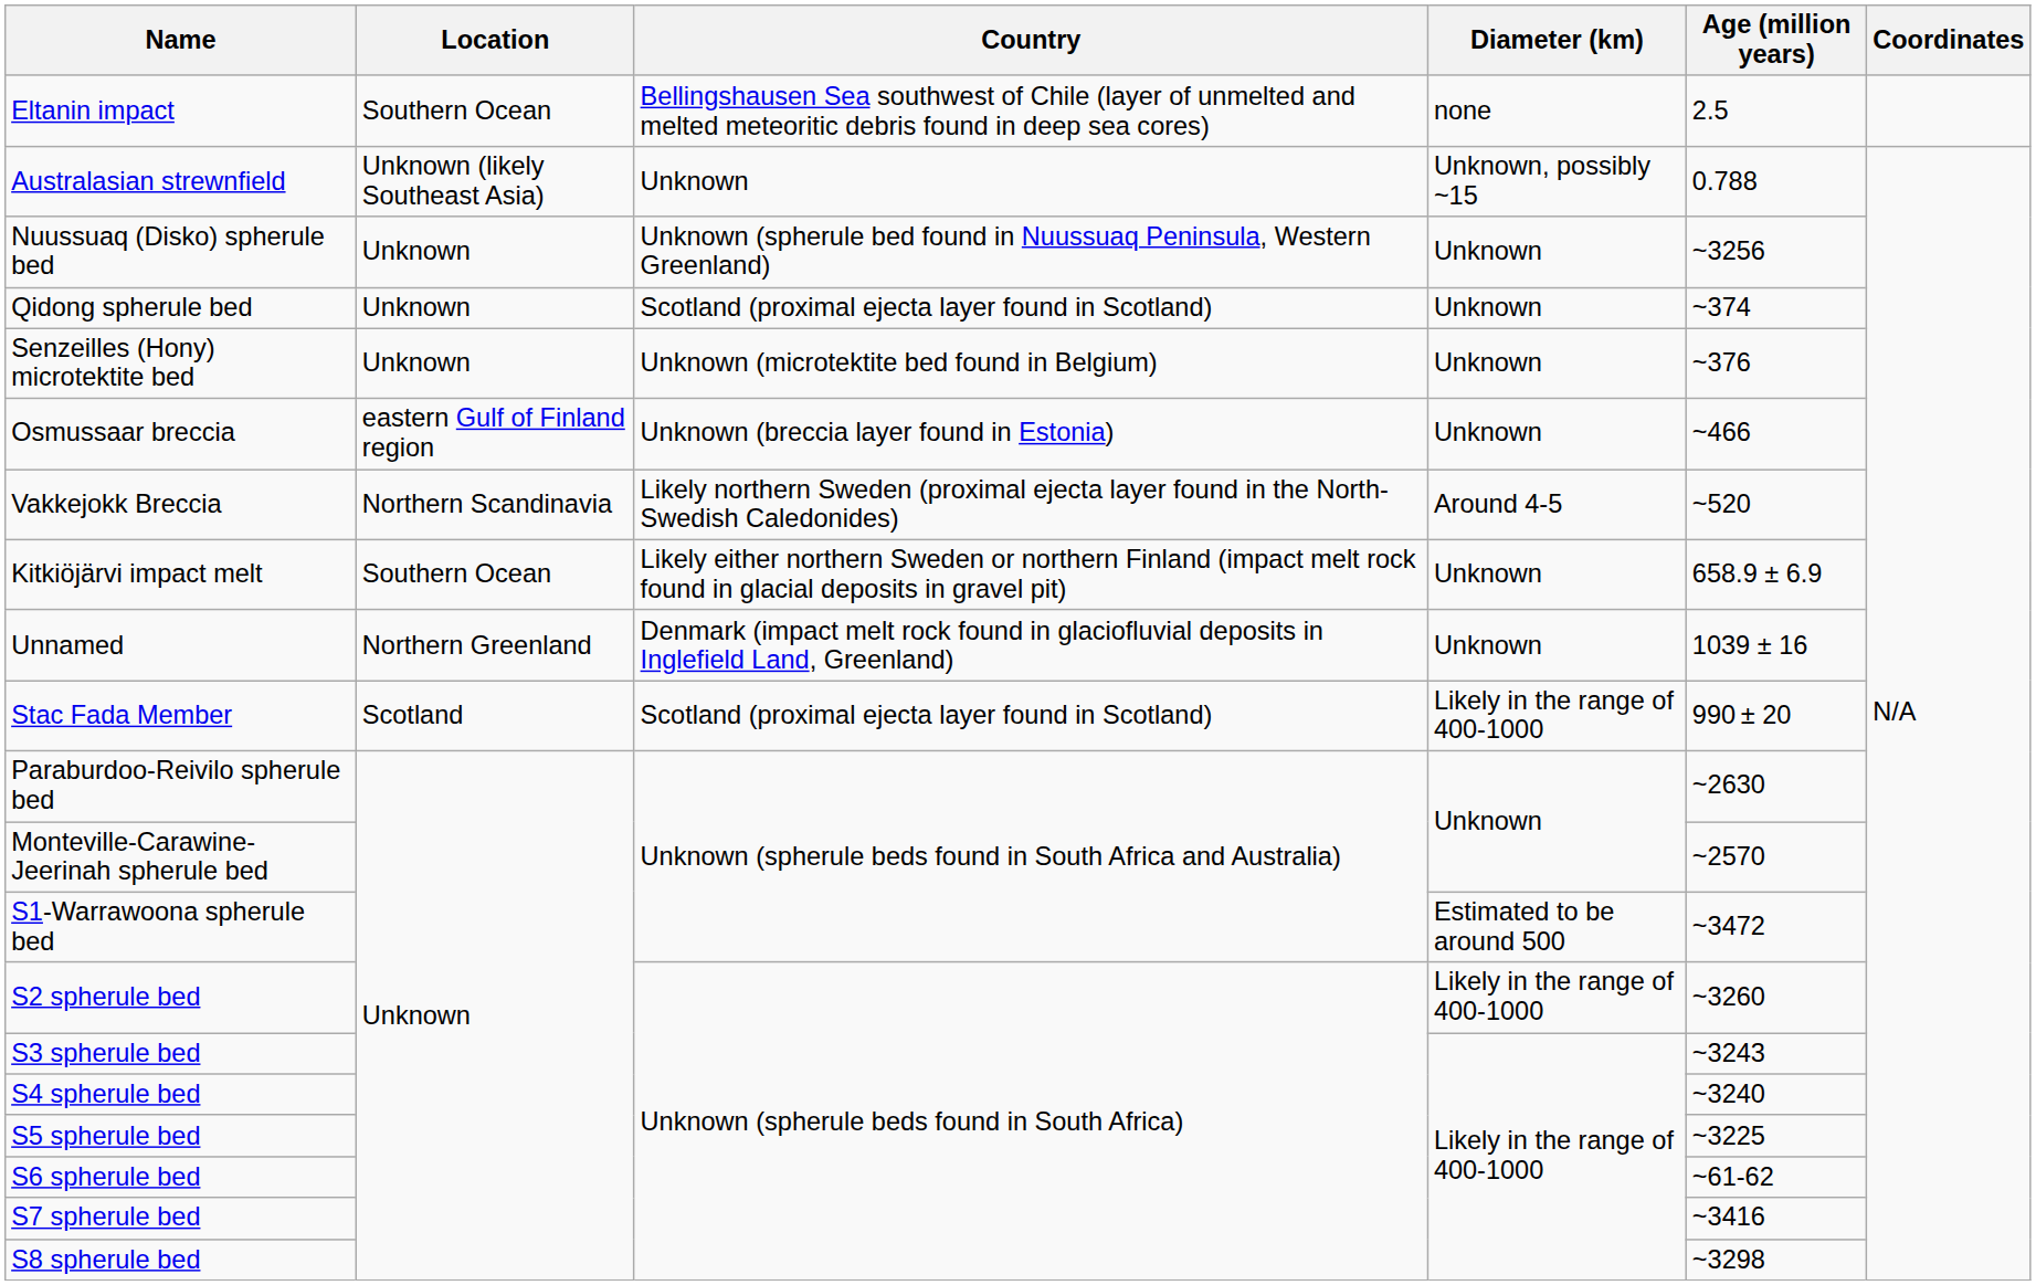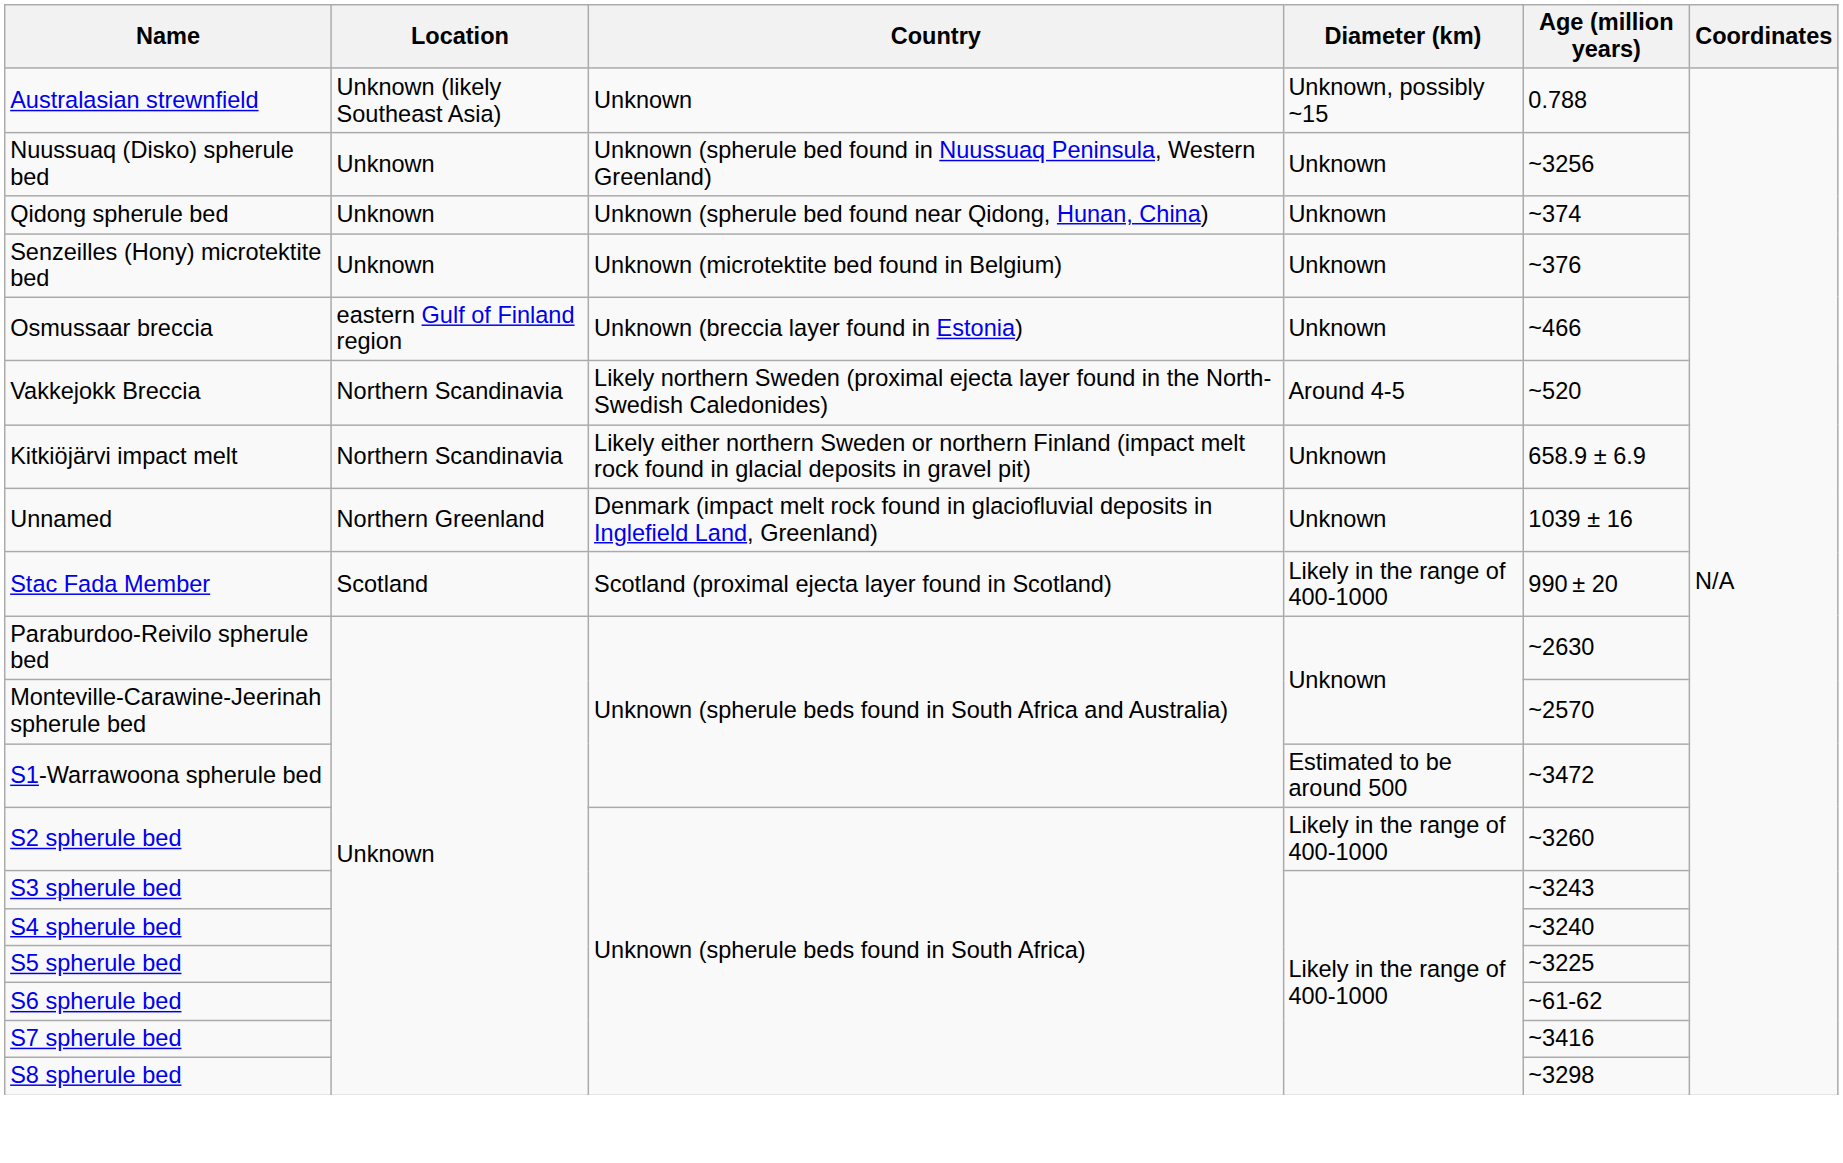 <table class="wikitable sortable">
 <tr>
 <th>Name</th>
 <th>Location</th>
 <th>Country</th>
 <th>Diameter  (km)</th>
 <th>Age  (million years)</th>
 <th>Coordinates</th>
-</tr>
-<tr>
-<td><a href='#'>Eltanin impact</a></td>
-<td>Southern Ocean</td>
-<td><a href='#'>Bellingshausen Sea</a> southwest of Chile (layer of unmelted and melted meteoritic debris found in deep sea cores)</td>
-<td>none</td>
-<td>2.5</td>
-<td></td>
 </tr>
 <tr>
 <td><a href='#'>Australasian strewnfield</a></td>
 <td>Unknown (likely Southeast Asia)</td>
 <td>Unknown</td>
 <td>Unknown, possibly ~15</td>
 <td>0.788</td>
 <td rowspan="19">N/A</td>
 </tr>
 <tr>
 <td>Nuussuaq (Disko) spherule bed</td>
 <td>Unknown</td>
 <td>Unknown (spherule bed found in <a href='#'>Nuussuaq Peninsula</a>, Western Greenland)</td>
 <td>Unknown</td>
 <td>~3256</td>
 </tr>
 <tr>
 <td>Qidong spherule bed</td>
 <td>Unknown</td>
-<td>Scotland (proximal ejecta layer found in Scotland)</td>
+<td>Unknown (spherule bed found near Qidong, <a href='#'>Hunan, China</a>)</td>
 <td>Unknown</td>
 <td>~374</td>
 </tr>
 <tr>
 <td>Senzeilles (Hony) microtektite bed</td>
 <td>Unknown</td>
 <td>Unknown (microtektite bed found in Belgium)</td>
 <td>Unknown</td>
 <td>~376</td>
 </tr>
 <tr>
 <td>Osmussaar breccia</td>
 <td>eastern <a href='#'>Gulf of Finland</a> region</td>
 <td>Unknown (breccia layer found in <a href='#'>Estonia</a>)</td>
 <td>Unknown</td>
 <td>~466</td>
 </tr>
 <tr>
 <td>Vakkejokk Breccia</td>
 <td>Northern Scandinavia</td>
 <td>Likely northern Sweden (proximal ejecta layer found in the North-Swedish Caledonides)</td>
 <td>Around 4-5</td>
 <td>~520</td>
 </tr>
 <tr>
 <td>Kitkiöjärvi impact melt</td>
-<td>Southern Ocean</td>
+<td>Northern Scandinavia</td>
 <td>Likely either northern Sweden or northern Finland (impact melt rock found in glacial deposits in gravel pit)</td>
 <td>Unknown</td>
 <td>658.9 ± 6.9</td>
 </tr>
 <tr>
 <td>Unnamed</td>
 <td>Northern Greenland</td>
 <td>Denmark (impact melt rock found in glaciofluvial deposits in <a href='#'>Inglefield Land</a>, Greenland)</td>
 <td>Unknown</td>
 <td>1039 ± 16</td>
 </tr>
 <tr>
 <td><a href='#'>Stac Fada Member</a></td>
 <td>Scotland</td>
 <td>Scotland (proximal ejecta layer found in Scotland)</td>
 <td>Likely in the range of 400-1000</td>
 <td>990 ± 20</td>
 </tr>
 <tr>
 <td>Paraburdoo-Reivilo spherule bed</td>
 <td rowspan="10">Unknown</td>
 <td rowspan="3">Unknown (spherule beds found in South Africa and Australia)</td>
 <td rowspan="2">Unknown</td>
 <td>~2630</td>
 </tr>
 <tr>
 <td>Monteville-Carawine-Jeerinah spherule bed</td>
 <td>~2570</td>
 </tr>
 <tr>
 <td><a href='#'>S1</a>-Warrawoona spherule bed</td>
 <td>Estimated to be around 500</td>
 <td>~3472</td>
 </tr>
 <tr>
 <td><a href='#'>S2 spherule bed</a></td>
 <td rowspan="7">Unknown (spherule beds found in South Africa)</td>
 <td>Likely in the range of 400-1000</td>
 <td>~3260</td>
 </tr>
 <tr>
 <td><a href='#'>S3 spherule bed</a></td>
 <td rowspan="6">Likely in the range of 400-1000</td>
 <td>~3243</td>
 </tr>
 <tr>
 <td><a href='#'>S4 spherule bed</a></td>
 <td>~3240</td>
 </tr>
 <tr>
 <td><a href='#'>S5 spherule bed</a></td>
 <td>~3225</td>
 </tr>
 <tr>
 <td><a href='#'>S6 spherule bed</a></td>
 <td>~61-62</td>
 </tr>
 <tr>
 <td><a href='#'>S7 spherule bed</a></td>
 <td>~3416</td>
 </tr>
 <tr>
 <td><a href='#'>S8 spherule bed</a></td>
 <td>~3298</td>
 </tr>
 </table>
